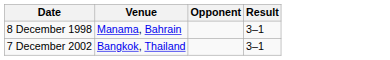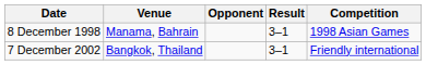 <table class="wikitable">
 <tr>
 <th>Date</th>
 <th>Venue</th>
 <th>Opponent</th>
 <th>Result</th>
+<th>Competition</th>
 </tr>
 <tr>
 <td>8 December 1998</td>
 <td><a href='#'>Manama</a>, <a href='#'>Bahrain</a></td>
 <td></td>
 <td>3–1</td>
+<td><a href='#'>1998 Asian Games</a></td>
 </tr>
 <tr>
 <td>7 December 2002</td>
 <td><a href='#'>Bangkok</a>, <a href='#'>Thailand</a></td>
 <td></td>
 <td>3–1</td>
+<td><a href='#'>Friendly international</a></td>
 </tr>
 </table>
